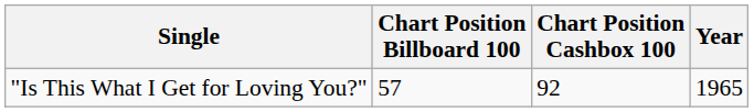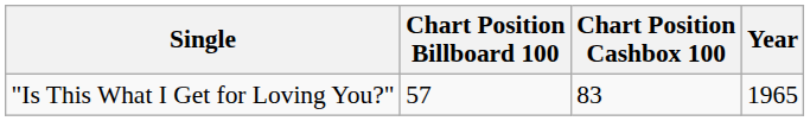 <table class="wikitable">
 <tr>
 <th>Single</th>
 <th>Chart Position<br>Billboard 100</th>
 <th>Chart Position<br>Cashbox 100</th>
 <th>Year</th>
 </tr>
 <tr>
 <td>"Is This What I Get for Loving You?"</td>
 <td>57</td>
-<td>92</td>
+<td>83</td>
 <td>1965</td>
 </tr>
 </table>
